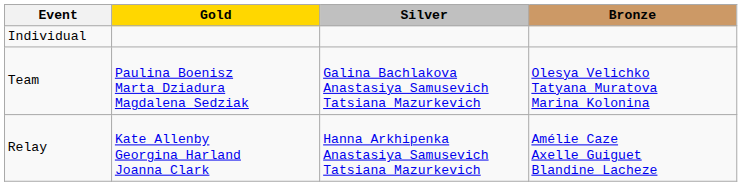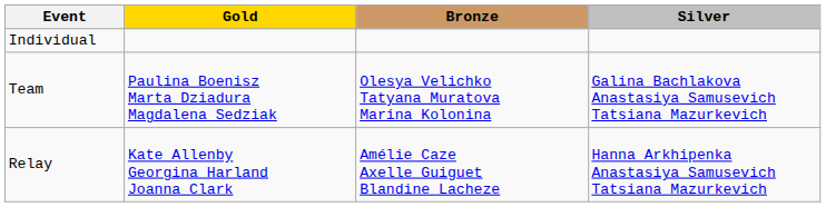 <table class="wikitable">
 <tr>
 <th width="100">Event</th>
 <th style="background-color:gold;" width="200"> Gold</th>
+<th style="background-color:#CC9966;" width="200"> Bronze</th>
 <th style="background-color:silver;" width="200"> Silver</th>
-<th style="background-color:#CC9966;" width="200"> Bronze</th>
 </tr>
 <tr>
 <td>Individual</td>
 <td></td>
 <td></td>
 <td></td>
 </tr>
 <tr>
 <td>Team</td>
 <td><br> <a href='#'>Paulina Boenisz</a><br> <a href='#'>Marta Dziadura</a><br> <a href='#'>Magdalena Sedziak</a></td>
+<td><br> <a href='#'>Olesya Velichko</a><br> <a href='#'>Tatyana Muratova</a><br> <a href='#'>Marina Kolonina</a></td>
 <td><br> <a href='#'>Galina Bachlakova</a><br> <a href='#'>Anastasiya Samusevich</a><br> <a href='#'>Tatsiana Mazurkevich</a></td>
-<td><br> <a href='#'>Olesya Velichko</a><br> <a href='#'>Tatyana Muratova</a><br> <a href='#'>Marina Kolonina</a></td>
 </tr>
 <tr>
 <td>Relay</td>
 <td><br> <a href='#'>Kate Allenby</a><br> <a href='#'>Georgina Harland</a><br> <a href='#'>Joanna Clark</a></td>
+<td><br> <a href='#'>Amélie Caze</a><br> <a href='#'>Axelle Guiguet</a><br> <a href='#'>Blandine Lacheze</a></td>
 <td><br> <a href='#'>Hanna Arkhipenka</a><br> <a href='#'>Anastasiya Samusevich</a><br> <a href='#'>Tatsiana Mazurkevich</a></td>
-<td><br> <a href='#'>Amélie Caze</a><br> <a href='#'>Axelle Guiguet</a><br> <a href='#'>Blandine Lacheze</a></td>
 </tr>
 </table>
